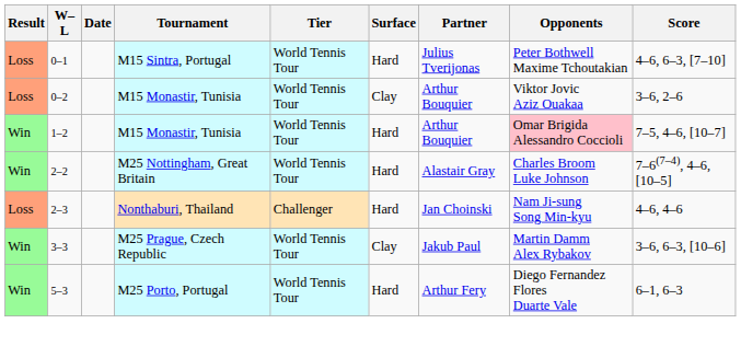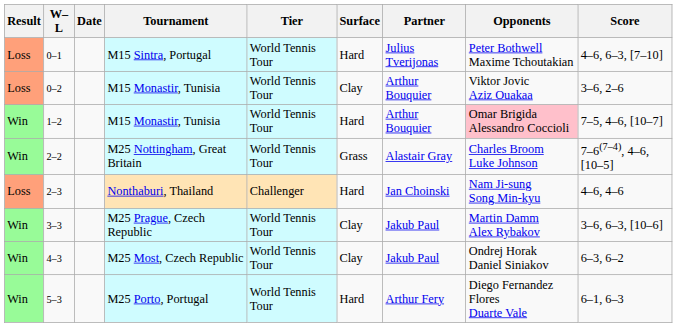 <table class="sortable wikitable">
 <tr>
 <th>Result</th>
 <th class="unsortable">W–L</th>
 <th>Date</th>
 <th>Tournament</th>
 <th>Tier</th>
 <th>Surface</th>
 <th>Partner</th>
 <th>Opponents</th>
 <th class="unsortable">Score</th>
 </tr>
 <tr>
 <td bgcolor=FFA07A>Loss</td>
 <td><small>0–1</small></td>
 <td></td>
 <td style="background:#cffcff;">M15 <a href='#'>Sintra</a>, Portugal</td>
 <td style="background:#cffcff;">World Tennis Tour</td>
 <td>Hard</td>
 <td> <a href='#'>Julius Tverijonas</a></td>
 <td> <a href='#'>Peter Bothwell</a><br> Maxime Tchoutakian</td>
 <td>4–6, 6–3, [7–10]</td>
 </tr>
 <tr>
 <td bgcolor=FFA07A>Loss</td>
 <td><small>0–2</small></td>
 <td></td>
 <td style="background:#cffcff;">M15 <a href='#'>Monastir</a>, Tunisia</td>
 <td style="background:#cffcff;">World Tennis Tour</td>
 <td>Clay</td>
 <td> <a href='#'>Arthur Bouquier</a></td>
 <td> Viktor Jovic<br> <a href='#'>Aziz Ouakaa</a></td>
 <td>3–6, 2–6</td>
 </tr>
 <tr>
 <td bgcolor=98FB98>Win</td>
 <td><small>1–2</small></td>
 <td></td>
 <td style="background:#cffcff;">M15 <a href='#'>Monastir</a>, Tunisia</td>
 <td style="background:#cffcff;">World Tennis Tour</td>
 <td>Hard</td>
 <td> <a href='#'>Arthur Bouquier</a></td>
 <td style="background: pink;"> Omar Brigida<br> Alessandro Coccioli</td>
 <td>7–5, 4–6, [10–7]</td>
 </tr>
 <tr>
 <td bgcolor=98FB98>Win</td>
 <td><small>2–2</small></td>
 <td></td>
 <td style="background:#cffcff;">M25 <a href='#'>Nottingham</a>, Great Britain</td>
 <td style="background:#cffcff;">World Tennis Tour</td>
-<td>Hard</td>
+<td>Grass</td>
 <td> <a href='#'>Alastair Gray</a></td>
 <td> <a href='#'>Charles Broom</a><br> <a href='#'>Luke Johnson</a></td>
 <td>7–6<sup>(7–4)</sup>, 4–6, [10–5]</td>
 </tr>
 <tr>
 <td bgcolor=FFA07A>Loss</td>
 <td><small>2–3</small></td>
 <td><a href='#'></a></td>
 <td bgcolor="moccasin"><a href='#'>Nonthaburi</a>, Thailand</td>
 <td bgcolor="moccasin">Challenger</td>
 <td>Hard</td>
 <td> <a href='#'>Jan Choinski</a></td>
 <td> <a href='#'>Nam Ji-sung</a><br> <a href='#'>Song Min-kyu</a></td>
 <td>4–6, 4–6</td>
 </tr>
 <tr>
 <td bgcolor=98FB98>Win</td>
 <td><small>3–3</small></td>
 <td></td>
 <td style="background:#cffcff;">M25 <a href='#'>Prague</a>, Czech Republic</td>
 <td style="background:#cffcff;">World Tennis Tour</td>
 <td>Clay</td>
 <td> <a href='#'>Jakub Paul</a></td>
 <td> <a href='#'>Martin Damm</a><br> <a href='#'>Alex Rybakov</a></td>
 <td>3–6, 6–3, [10–6]</td>
 </tr>
 <tr>
 <td bgcolor=98FB98>Win</td>
+<td><small>4–3</small></td>
+<td></td>
+<td style="background:#cffcff;">M25 <a href='#'>Most</a>, Czech Republic</td>
+<td style="background:#cffcff;">World Tennis Tour</td>
+<td>Clay</td>
+<td> <a href='#'>Jakub Paul</a></td>
+<td> Ondrej Horak<br> Daniel Siniakov</td>
+<td>6–3, 6–2</td>
+</tr>
+<tr>
+<td bgcolor=98FB98>Win</td>
 <td><small>5–3</small></td>
 <td></td>
 <td style="background:#cffcff;">M25 <a href='#'>Porto</a>, Portugal</td>
 <td style="background:#cffcff;">World Tennis Tour</td>
 <td>Hard</td>
 <td> <a href='#'>Arthur Fery</a></td>
 <td> Diego Fernandez Flores<br> <a href='#'>Duarte Vale</a></td>
 <td>6–1, 6–3</td>
 </tr>
 </table>
